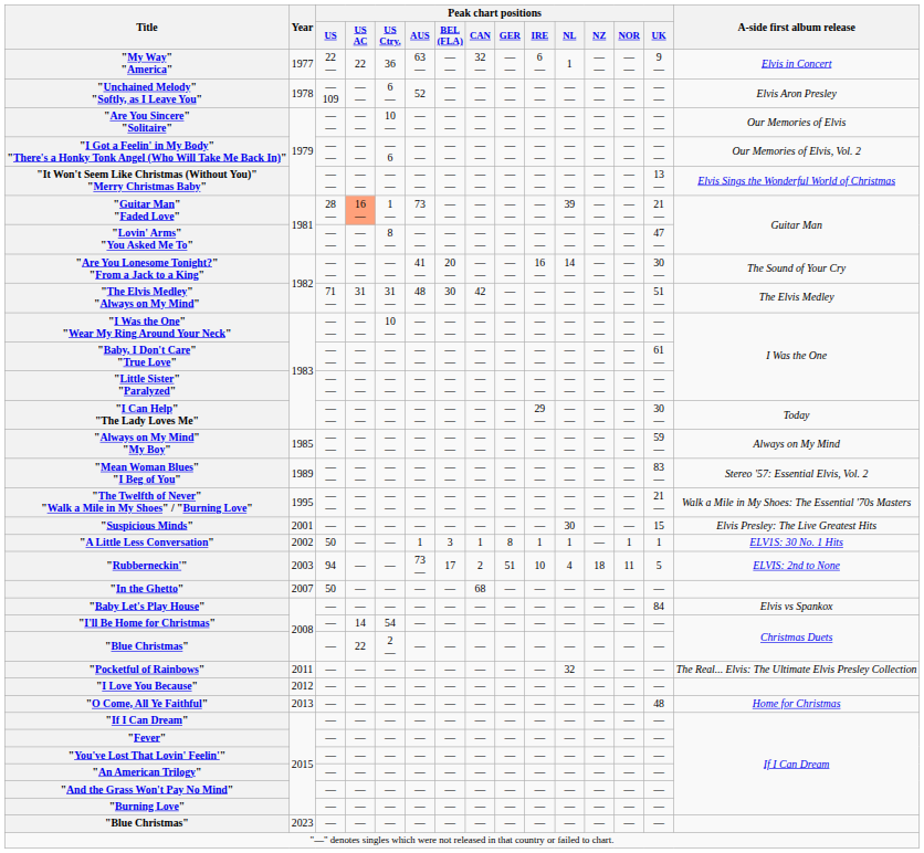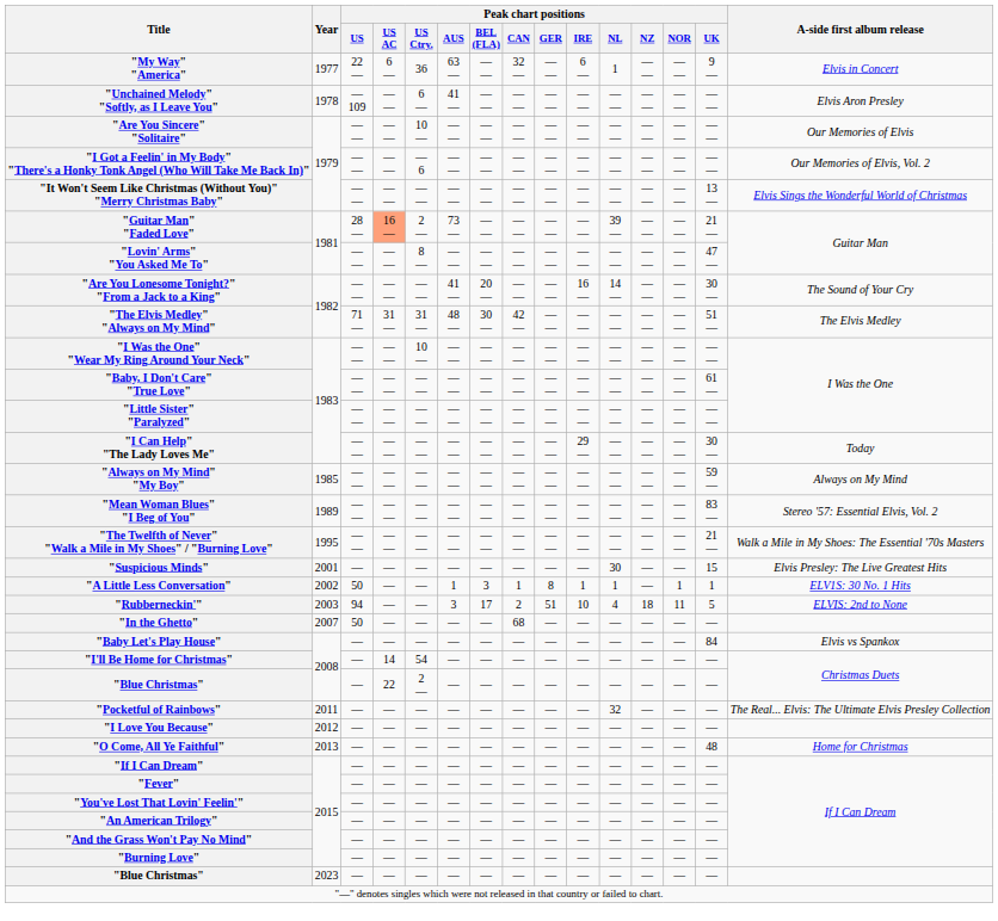 <table class="wikitable plainrowheaders" style="text-align:center;">
 <tr>
 <th rowspan="2">Title<br></th>
 <th rowspan="2">Year</th>
 <th colspan="12">Peak chart positions</th>
 <th rowspan="2">A-side first album release</th>
 </tr>
 <tr>
 <th scope="col" style="width:2.6em;font-size:90%;"><a href='#'>US</a><br></th>
 <th scope="col" style="width:2.6em;font-size:90%;"><a href='#'>US<br>AC</a><br></th>
 <th scope="col" style="width:2.6em;font-size:90%;"><a href='#'>US<br>Ctry.</a><br></th>
 <th scope="col" style="width:2.6em;font-size:90%;"><a href='#'>AUS</a><br></th>
 <th scope="col" style="width:2.6em;font-size:90%;"><a href='#'>BEL<br>(FLA)</a><br></th>
 <th scope="col" style="width:2.6em;font-size:90%;"><a href='#'>CAN</a><br></th>
 <th scope="col" style="width:2.6em;font-size:90%;"><a href='#'>GER</a><br></th>
 <th scope="col" style="width:2.6em;font-size:90%;"><a href='#'>IRE</a><br></th>
 <th scope="col" style="width:2.6em;font-size:90%;"><a href='#'>NL</a><br></th>
 <th scope="col" style="width:2.6em;font-size:90%;"><a href='#'>NZ</a><br></th>
 <th scope="col" style="width:2.6em;font-size:90%;"><a href='#'>NOR</a><br></th>
 <th scope="col" style="width:2.6em;font-size:90%;"><a href='#'>UK</a><br></th>
 </tr>
 <tr>
 <th scope="row">"<a href='#'>My Way</a>" <br>"<a href='#'>America</a>"</th>
 <td>1977</td>
 <td>22<br>—</td>
-<td>22</td>
+<td>6<br>—</td>
 <td>36</td>
 <td>63<br>—</td>
 <td>—<br>—</td>
 <td>32<br>—</td>
 <td>—<br>—</td>
 <td>6<br>—</td>
 <td>1</td>
 <td>—<br>—</td>
 <td>—<br>—</td>
 <td>9<br>—</td>
 <td><em><a href='#'>Elvis in Concert</a></em></td>
 </tr>
 <tr>
 <th scope="row">"<a href='#'>Unchained Melody</a>" <br>"<a href='#'>Softly, as I Leave You</a>"</th>
 <td>1978</td>
 <td>—<br>109</td>
 <td>—<br>—</td>
 <td>6<br>—</td>
-<td>52</td>
+<td>41<br>—</td>
 <td>—<br>—</td>
 <td><em></em>—<br>—</td>
 <td>—<br>—</td>
 <td>—<br>—</td>
 <td>—<br>—</td>
 <td>—<br>—</td>
 <td>—<br>—</td>
 <td>—<br>—</td>
 <td><em>Elvis Aron Presley</em></td>
 </tr>
 <tr>
 <th scope="row">"<a href='#'>Are You Sincere</a>" <br>"<a href='#'>Solitaire</a>"</th>
 <td rowspan="3">1979</td>
 <td>—<br>—</td>
 <td>—<br>—</td>
 <td>10<br>—</td>
 <td>—<br>—</td>
 <td>—<br>—</td>
 <td>—<br>—</td>
 <td>—<br>—</td>
 <td>—<br>—</td>
 <td>—<br>—</td>
 <td>—<br>—</td>
 <td>—<br>—</td>
 <td>—<br>—</td>
 <td><em>Our Memories of Elvis</em></td>
 </tr>
 <tr>
 <th scope="row">"<a href='#'>I Got a Feelin' in My Body</a>" <br>"<a href='#'>There's a Honky Tonk Angel (Who Will Take Me Back In)</a>"</th>
 <td>—<br>—</td>
 <td>—<br>—</td>
 <td>—<br>6</td>
 <td>—<br>—</td>
 <td>—<br>—</td>
 <td>—<br>—</td>
 <td>—<br>—</td>
 <td>—<br>—</td>
 <td>—<br>—</td>
 <td>—<br>—</td>
 <td>—<br>—</td>
 <td>—<br>—</td>
 <td><em>Our Memories of Elvis, Vol. 2</em></td>
 </tr>
 <tr>
 <th scope="row">"It Won't Seem Like Christmas (Without You)"<br>"<a href='#'>Merry Christmas Baby</a>"</th>
 <td>—<br>—</td>
 <td>—<br>—</td>
 <td>—<br>—</td>
 <td>—<br>—</td>
 <td>—<br>—</td>
 <td>—<br>—</td>
 <td>—<br>—</td>
 <td>—<br>—</td>
 <td>—<br>—</td>
 <td>—<br>—</td>
 <td>—<br>—</td>
 <td>13<br>—</td>
 <td><em><a href='#'>Elvis Sings the Wonderful World of Christmas</a></em></td>
 </tr>
 <tr>
 <th scope="row">"<a href='#'>Guitar Man</a>" <br>"<a href='#'>Faded Love</a>"</th>
 <td rowspan="2">1981</td>
 <td>28<br>—</td>
 <td style="background: lightsalmon;">16<br>—</td>
-<td>1<br>—</td>
+<td>2<br>—</td>
 <td>73<br>—</td>
 <td>—<br>—</td>
 <td>—<br>—</td>
 <td>—<br>—</td>
 <td>—<br>—</td>
 <td>39<br>—</td>
 <td>—<br>—</td>
 <td>—<br>—</td>
 <td>21<br>—</td>
 <td rowspan="2"><em>Guitar Man</em></td>
 </tr>
 <tr>
 <th scope="row">"<a href='#'>Lovin' Arms</a>" <br>"<a href='#'>You Asked Me To</a>"</th>
 <td>—<br>—</td>
 <td>—<br>—</td>
 <td>8<br>—</td>
 <td>—<br>—</td>
 <td>—<br>—</td>
 <td>—<br>—</td>
 <td>—<br>—</td>
 <td>—<br>—</td>
 <td>—<br>—</td>
 <td>—<br>—</td>
 <td>—<br>—</td>
 <td>47<br>—</td>
 </tr>
 <tr>
 <th scope="row">"<a href='#'>Are You Lonesome Tonight?</a>" <br>"<a href='#'>From a Jack to a King</a>"</th>
 <td rowspan="2">1982</td>
 <td>—<br>—</td>
 <td>—<br>—</td>
 <td>—<br>—</td>
 <td>41<br>—</td>
 <td>20<br>—</td>
 <td>—<br>—</td>
 <td>—<br>—</td>
 <td>16<br>—</td>
 <td>14<br>—</td>
 <td>—<br>—</td>
 <td>—<br>—</td>
 <td>30<br>—</td>
 <td><em>The Sound of Your Cry</em></td>
 </tr>
 <tr>
 <th scope="row">"<a href='#'>The Elvis Medley</a>"<br>"<a href='#'>Always on My Mind</a>"</th>
 <td>71<br>—</td>
 <td>31<br>—</td>
 <td>31<br>—</td>
 <td>48<br>—</td>
 <td>30<br>—</td>
 <td>42<br>—</td>
 <td>—<br>—</td>
 <td>—<br>—</td>
 <td>—<br>—</td>
 <td>—<br>—</td>
 <td>—<br>—</td>
 <td>51<br>—</td>
 <td><em>The Elvis Medley</em></td>
 </tr>
 <tr>
 <th scope="row">"<a href='#'>I Was the One</a>" <br>"<a href='#'>Wear My Ring Around Your Neck</a>"</th>
 <td rowspan="4">1983</td>
 <td>—<br>—</td>
 <td>—<br>—</td>
 <td>10<br>—</td>
 <td>—<br>—</td>
 <td>—<br>—</td>
 <td>—<br>—</td>
 <td>—<br>—</td>
 <td>—<br>—</td>
 <td>—<br>—</td>
 <td>—<br>—</td>
 <td>—<br>—</td>
 <td>—<br>—</td>
 <td rowspan="3"><em>I Was the One</em></td>
 </tr>
 <tr>
 <th scope="row">"<a href='#'>Baby, I Don't Care</a>"<br>"<a href='#'>True Love</a>"</th>
 <td>—<br>—</td>
 <td>—<br>—</td>
 <td>—<br>—</td>
 <td>—<br>—</td>
 <td>—<br>—</td>
 <td>—<br>—</td>
 <td>—<br>—</td>
 <td>—<br>—</td>
 <td>—<br>—</td>
 <td>—<br>—</td>
 <td>—<br>—</td>
 <td>61<br>—</td>
 </tr>
 <tr>
 <th scope="row">"<a href='#'>Little Sister</a>" <br>"<a href='#'>Paralyzed</a>"</th>
 <td>—<br>—</td>
 <td>—<br>—</td>
 <td>—<br>—</td>
 <td>—<br>—</td>
 <td>—<br>—</td>
 <td>—<br>—</td>
 <td>—<br>—</td>
 <td>—<br>—</td>
 <td>—<br>—</td>
 <td>—<br>—</td>
 <td>—<br>—</td>
 <td>—<br>—</td>
 </tr>
 <tr>
 <th scope="row">"<a href='#'>I Can Help</a>"<br>"The Lady Loves Me"</th>
 <td>—<br>—</td>
 <td>—<br>—</td>
 <td>—<br>—</td>
 <td>—<br>—</td>
 <td>—<br>—</td>
 <td>—<br>—</td>
 <td>—<br>—</td>
 <td>29<br>—</td>
 <td>—<br>—</td>
 <td>—<br>—</td>
 <td>—<br>—</td>
 <td>30<br>—</td>
 <td><em>Today</em></td>
 </tr>
 <tr>
 <th scope="row">"<a href='#'>Always on My Mind</a>" <br>"<a href='#'>My Boy</a>"</th>
 <td>1985</td>
 <td>—<br>—</td>
 <td>—<br>—</td>
 <td>—<br>—</td>
 <td>—<br>—</td>
 <td>—<br>—</td>
 <td>—<br>—</td>
 <td>—<br>—</td>
 <td>—<br>—</td>
 <td>—<br>—</td>
 <td>—<br>—</td>
 <td>—<br>—</td>
 <td>59<br>—</td>
 <td><em>Always on My Mind</em></td>
 </tr>
 <tr>
 <th scope="row">"<a href='#'>Mean Woman Blues</a>" <br>"<a href='#'>I Beg of You</a>"</th>
 <td>1989</td>
 <td>—<br>—</td>
 <td>—<br>—</td>
 <td>—<br>—</td>
 <td>—<br>—</td>
 <td>—<br>—</td>
 <td>—<br>—</td>
 <td>—<br>—</td>
 <td>—<br>—</td>
 <td>—<br>—</td>
 <td>—<br>—</td>
 <td>—<br>—</td>
 <td>83<br>—</td>
 <td><em>Stereo '57: Essential Elvis, Vol. 2</em></td>
 </tr>
 <tr>
 <th scope="row">"<a href='#'>The Twelfth of Never</a>" <br>"<a href='#'>Walk a Mile in My Shoes</a>" / "<a href='#'>Burning Love</a>"</th>
 <td>1995</td>
 <td>—<br>—</td>
 <td>—<br>—</td>
 <td>—<br>—</td>
 <td>—<br>—</td>
 <td>—<br>—</td>
 <td>—<br>—</td>
 <td>—<br>—</td>
 <td>—<br>—</td>
 <td>—<br>—</td>
 <td>—<br>—</td>
 <td>—<br>—</td>
 <td>21<br>—</td>
 <td><em>Walk a Mile in My Shoes: The Essential '70s Masters</em></td>
 </tr>
 <tr>
 <th scope="row">"<a href='#'>Suspicious Minds</a>" </th>
 <td>2001</td>
 <td>—</td>
 <td>—</td>
 <td>—</td>
 <td>—</td>
 <td>—</td>
 <td>—</td>
 <td>—</td>
 <td>—</td>
 <td>30</td>
 <td>—</td>
 <td>—</td>
 <td>15</td>
 <td><em>Elvis Presley: The Live Greatest Hits</em></td>
 </tr>
 <tr>
 <th scope="row">"<a href='#'>A Little Less Conversation</a>" </th>
 <td>2002</td>
 <td>50</td>
 <td>—</td>
 <td>—</td>
 <td>1</td>
 <td>3</td>
 <td>1</td>
 <td>8</td>
 <td>1</td>
 <td>1</td>
 <td>—</td>
 <td>1</td>
 <td>1</td>
 <td><em><a href='#'>ELV1S: 30 No. 1 Hits</a></em></td>
 </tr>
 <tr>
 <th scope="row">"<a href='#'>Rubberneckin'</a>" </th>
 <td>2003</td>
 <td>94</td>
 <td>—</td>
 <td>—</td>
-<td>73<br>—</td>
+<td>3<em></em></td>
 <td>17</td>
 <td>2</td>
 <td>51</td>
 <td>10</td>
 <td>4</td>
 <td>18</td>
 <td>11</td>
 <td>5</td>
 <td><em><a href='#'>ELVIS: 2nd to None</a></em></td>
 </tr>
 <tr>
 <th scope="row">"<a href='#'>In the Ghetto</a>" </th>
 <td>2007</td>
 <td>50</td>
 <td>—</td>
 <td>—</td>
 <td>—</td>
 <td>—</td>
 <td>68</td>
 <td>—</td>
 <td>—</td>
 <td>—</td>
 <td>—</td>
 <td>—</td>
 <td>—</td>
 <td></td>
 </tr>
 <tr>
 <th scope="row">"<a href='#'>Baby Let's Play House</a>" </th>
 <td rowspan="3">2008</td>
 <td>—</td>
 <td>—</td>
 <td>—</td>
 <td>—</td>
 <td>—</td>
 <td>—</td>
 <td>—</td>
 <td>—</td>
 <td>—</td>
 <td>—</td>
 <td>—</td>
 <td>84</td>
 <td><em>Elvis vs Spankox</em></td>
 </tr>
 <tr>
 <th scope="row">"<a href='#'>I'll Be Home for Christmas</a>" </th>
 <td>—</td>
 <td>14</td>
 <td>54</td>
 <td>—</td>
 <td>—</td>
 <td>—</td>
 <td>—</td>
 <td>—</td>
 <td>—</td>
 <td>—</td>
 <td>—</td>
 <td>—</td>
 <td rowspan="2"><em><a href='#'>Christmas Duets</a></em></td>
 </tr>
 <tr>
 <th scope="row">"<a href='#'>Blue Christmas</a>" </th>
 <td>—</td>
 <td>22</td>
 <td>2<br>—</td>
 <td>—</td>
 <td>—</td>
 <td>—</td>
 <td>—</td>
 <td>—</td>
 <td>—</td>
 <td>—</td>
 <td>—</td>
 <td>—</td>
 </tr>
 <tr>
 <th scope="row">"<a href='#'>Pocketful of Rainbows</a>" </th>
 <td>2011</td>
 <td>—</td>
 <td>—</td>
 <td>—</td>
 <td>—</td>
 <td>—</td>
 <td>—</td>
 <td>—</td>
 <td>—</td>
 <td>32</td>
 <td>—</td>
 <td>—</td>
 <td>—</td>
 <td><em>The Real... Elvis: The Ultimate Elvis Presley Collection</em></td>
 </tr>
 <tr>
 <th scope="row">"<a href='#'>I Love You Because</a>" </th>
 <td>2012</td>
 <td>—</td>
 <td>—</td>
 <td>—</td>
 <td>—</td>
 <td>—</td>
 <td>—</td>
 <td>—</td>
 <td>—</td>
 <td>—</td>
 <td>—</td>
 <td>—</td>
 <td>—</td>
 <td></td>
 </tr>
 <tr>
 <th scope="row">"<a href='#'>O Come, All Ye Faithful</a>" </th>
 <td>2013</td>
 <td>—</td>
 <td>—</td>
 <td>—</td>
 <td>—</td>
 <td>—</td>
 <td>—</td>
 <td>—</td>
 <td>—</td>
 <td>—</td>
 <td>—</td>
 <td>—</td>
 <td>48</td>
 <td><em><a href='#'>Home for Christmas</a></em></td>
 </tr>
 <tr>
 <th scope="row">"<a href='#'>If I Can Dream</a>"</th>
 <td rowspan="6">2015</td>
 <td>—</td>
 <td>—</td>
 <td>—</td>
 <td>—</td>
 <td>—</td>
 <td>—</td>
 <td>—</td>
 <td>—</td>
 <td>—</td>
 <td>—</td>
 <td>—</td>
 <td>—</td>
 <td rowspan="6"><em><a href='#'>If I Can Dream</a></em><br></td>
 </tr>
 <tr>
 <th scope="row">"<a href='#'>Fever</a>" </th>
 <td>—</td>
 <td>—</td>
 <td>—</td>
 <td>—</td>
 <td>—</td>
 <td>—</td>
 <td>—</td>
 <td>—</td>
 <td>—</td>
 <td>—</td>
 <td>—</td>
 <td>—</td>
 </tr>
 <tr>
 <th scope="row">"<a href='#'>You've Lost That Lovin' Feelin'</a>"</th>
 <td>—</td>
 <td>—</td>
 <td>—</td>
 <td>—</td>
 <td>—</td>
 <td>—</td>
 <td>—</td>
 <td>—</td>
 <td>—</td>
 <td>—</td>
 <td>—</td>
 <td>—</td>
 </tr>
 <tr>
 <th scope="row">"<a href='#'>An American Trilogy</a>"</th>
 <td>—</td>
 <td>—</td>
 <td>—</td>
 <td>—</td>
 <td>—</td>
 <td>—</td>
 <td>—</td>
 <td>—</td>
 <td>—</td>
 <td>—</td>
 <td>—</td>
 <td>—</td>
 </tr>
 <tr>
 <th scope="row">"<a href='#'>And the Grass Won't Pay No Mind</a>"</th>
 <td>—</td>
 <td>—</td>
 <td>—</td>
 <td>—</td>
 <td>—</td>
 <td>—</td>
 <td>—</td>
 <td>—</td>
 <td>—</td>
 <td>—</td>
 <td>—</td>
 <td>—</td>
 </tr>
 <tr>
 <th scope="row">"<a href='#'>Burning Love</a>"</th>
 <td>—</td>
 <td>—</td>
 <td>—</td>
 <td>—</td>
 <td>—</td>
 <td>—</td>
 <td>—</td>
 <td>—</td>
 <td>—</td>
 <td>—</td>
 <td>—</td>
 <td>—</td>
 </tr>
 <tr>
 <th scope="row">"Blue Christmas" </th>
 <td>2023</td>
 <td>—</td>
 <td>—</td>
 <td>—</td>
 <td>—</td>
 <td>—</td>
 <td>—</td>
 <td>—</td>
 <td>—</td>
 <td>—</td>
 <td>—</td>
 <td>—</td>
 <td>—</td>
 <td></td>
 </tr>
 <tr>
 <td colspan="16" style="font-size:90%">"—" denotes singles which were not released in that country or failed to chart.</td>
 </tr>
 </table>
